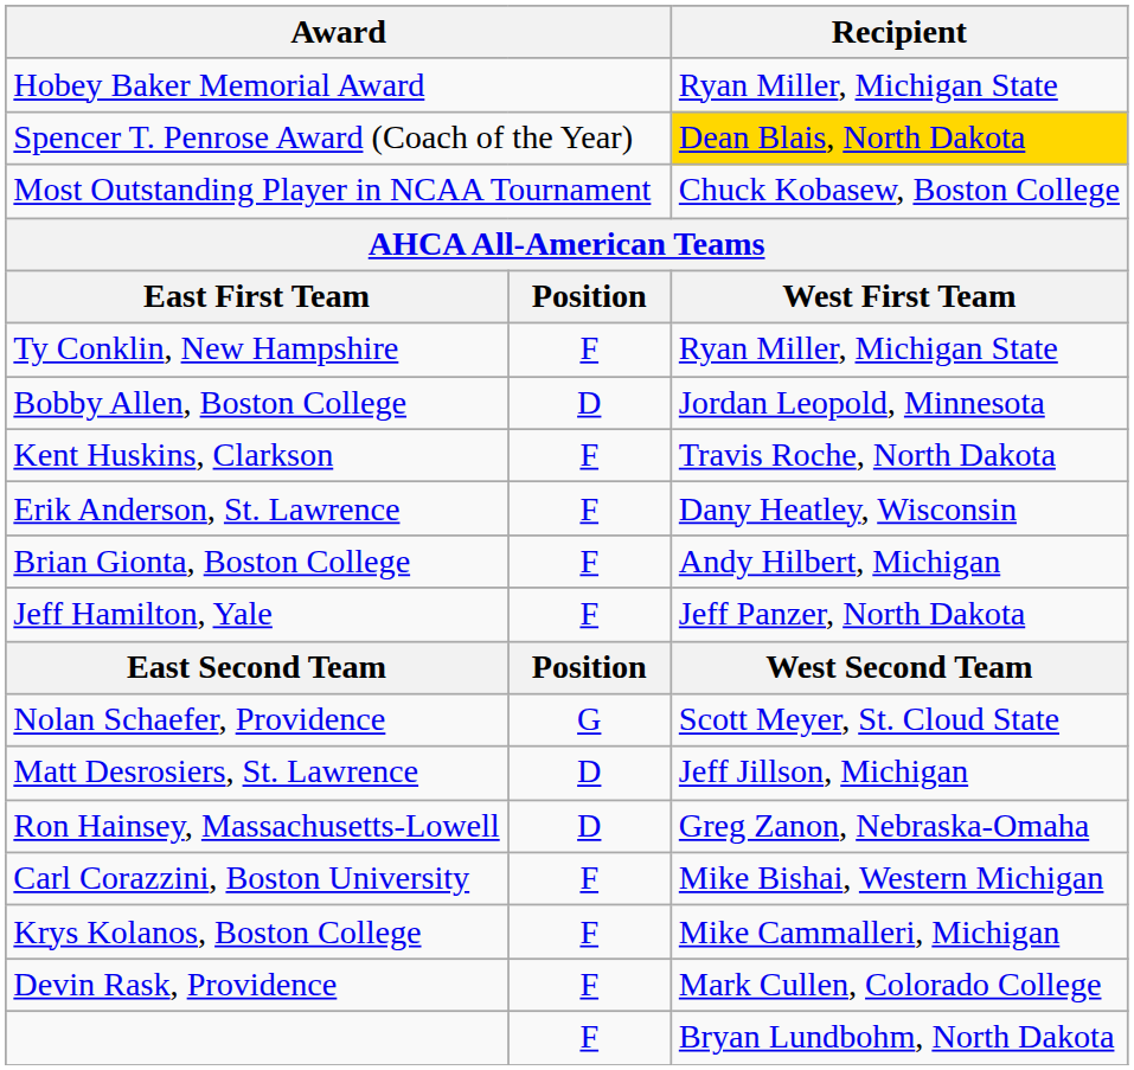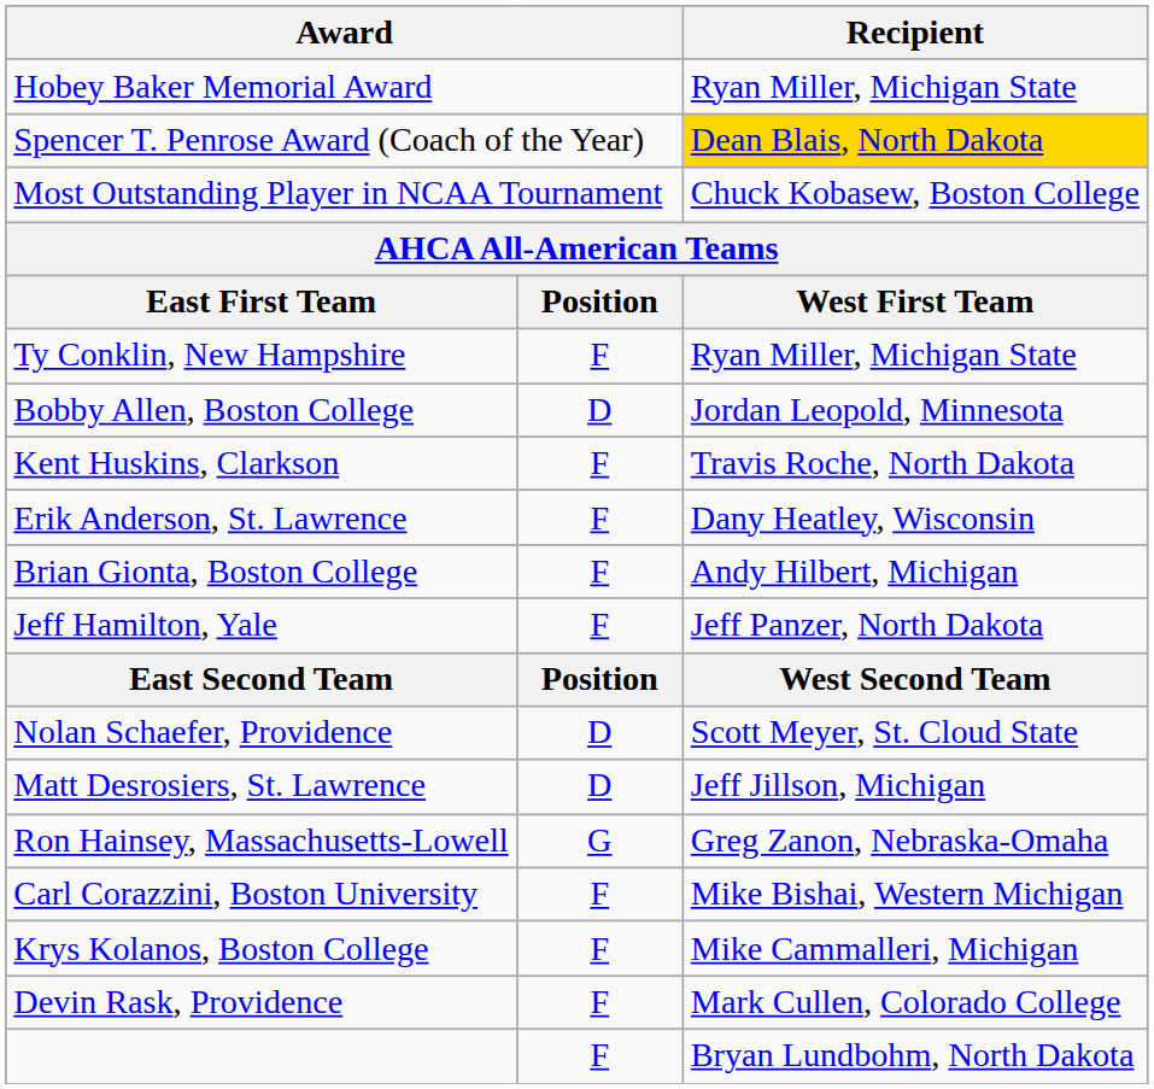 <table class="wikitable">
 <tr>
 <th colspan=2>Award</th>
 <th>Recipient</th>
 </tr>
 <tr>
 <td colspan=2><a href='#'>Hobey Baker Memorial Award</a></td>
 <td><a href='#'>Ryan Miller</a>, <a href='#'>Michigan State</a></td>
 </tr>
 <tr>
 <td colspan=2><a href='#'>Spencer T. Penrose Award</a> (Coach of the Year)</td>
 <td style="background: gold;"><a href='#'>Dean Blais</a>, <a href='#'>North Dakota</a></td>
 </tr>
 <tr>
 <td colspan=2><a href='#'>Most Outstanding Player in NCAA Tournament</a></td>
 <td><a href='#'>Chuck Kobasew</a>, <a href='#'>Boston College</a></td>
 </tr>
 <tr>
 <th colspan=3><a href='#'>AHCA All-American Teams</a></th>
 </tr>
 <tr>
 <th>East First Team</th>
 <th>  Position  </th>
 <th>West First Team</th>
 </tr>
 <tr>
 <td><a href='#'>Ty Conklin</a>, <a href='#'>New Hampshire</a></td>
 <td align=center><a href='#'>F</a></td>
 <td><a href='#'>Ryan Miller</a>, <a href='#'>Michigan State</a></td>
 </tr>
 <tr>
 <td><a href='#'>Bobby Allen</a>, <a href='#'>Boston College</a></td>
 <td align=center><a href='#'>D</a></td>
 <td><a href='#'>Jordan Leopold</a>, <a href='#'>Minnesota</a></td>
 </tr>
 <tr>
 <td><a href='#'>Kent Huskins</a>, <a href='#'>Clarkson</a></td>
 <td align=center><a href='#'>F</a></td>
 <td><a href='#'>Travis Roche</a>, <a href='#'>North Dakota</a></td>
 </tr>
 <tr>
 <td><a href='#'>Erik Anderson</a>, <a href='#'>St. Lawrence</a></td>
 <td align=center><a href='#'>F</a></td>
 <td><a href='#'>Dany Heatley</a>, <a href='#'>Wisconsin</a></td>
 </tr>
 <tr>
 <td><a href='#'>Brian Gionta</a>, <a href='#'>Boston College</a></td>
 <td align=center><a href='#'>F</a></td>
 <td><a href='#'>Andy Hilbert</a>, <a href='#'>Michigan</a></td>
 </tr>
 <tr>
 <td><a href='#'>Jeff Hamilton</a>, <a href='#'>Yale</a></td>
 <td align=center><a href='#'>F</a></td>
 <td><a href='#'>Jeff Panzer</a>, <a href='#'>North Dakota</a></td>
 </tr>
 <tr>
 <th>East Second Team</th>
 <th>  Position  </th>
 <th>West Second Team</th>
 </tr>
 <tr>
 <td><a href='#'>Nolan Schaefer</a>, <a href='#'>Providence</a></td>
-<td align=center><a href='#'>G</a></td>
+<td align=center><a href='#'>D</a></td>
 <td><a href='#'>Scott Meyer</a>, <a href='#'>St. Cloud State</a></td>
 </tr>
 <tr>
 <td><a href='#'>Matt Desrosiers</a>, <a href='#'>St. Lawrence</a></td>
 <td align=center><a href='#'>D</a></td>
 <td><a href='#'>Jeff Jillson</a>, <a href='#'>Michigan</a></td>
 </tr>
 <tr>
 <td><a href='#'>Ron Hainsey</a>, <a href='#'>Massachusetts-Lowell</a></td>
-<td align=center><a href='#'>D</a></td>
+<td align=center><a href='#'>G</a></td>
 <td><a href='#'>Greg Zanon</a>, <a href='#'>Nebraska-Omaha</a></td>
 </tr>
 <tr>
 <td><a href='#'>Carl Corazzini</a>, <a href='#'>Boston University</a></td>
 <td align=center><a href='#'>F</a></td>
 <td><a href='#'>Mike Bishai</a>, <a href='#'>Western Michigan</a></td>
 </tr>
 <tr>
 <td><a href='#'>Krys Kolanos</a>, <a href='#'>Boston College</a></td>
 <td align=center><a href='#'>F</a></td>
 <td><a href='#'>Mike Cammalleri</a>, <a href='#'>Michigan</a></td>
 </tr>
 <tr>
 <td><a href='#'>Devin Rask</a>, <a href='#'>Providence</a></td>
 <td align=center><a href='#'>F</a></td>
 <td><a href='#'>Mark Cullen</a>, <a href='#'>Colorado College</a></td>
 </tr>
 <tr>
 <td></td>
 <td align=center><a href='#'>F</a></td>
 <td><a href='#'>Bryan Lundbohm</a>, <a href='#'>North Dakota</a></td>
 </tr>
 </table>
